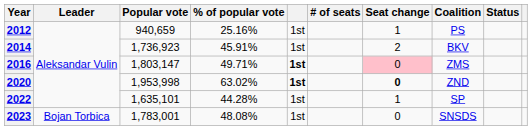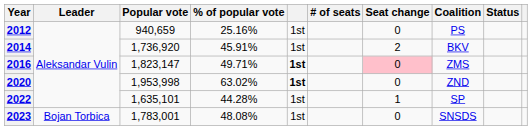 <table class="wikitable" style="text-align:center">
 <tr>
 <th>Year</th>
 <th>Leader</th>
 <th>Popular vote</th>
 <th>% of popular vote</th>
 <th></th>
 <th># of seats</th>
 <th>Seat change</th>
 <th>Coalition</th>
 <th>Status</th>
 <th></th>
 </tr>
 <tr>
 <th><a href='#'>2012</a></th>
 <td rowspan="5"><a href='#'>Aleksandar Vulin</a></td>
 <td>940,659</td>
 <td>25.16%</td>
 <td> 1st</td>
 <td></td>
-<td> 1</td>
+<td> 0</td>
 <td><a href='#'>PS</a></td>
 <td></td>
 <td></td>
 </tr>
 <tr>
 <th><a href='#'>2014</a></th>
-<td>1,736,923</td>
+<td>1,736,920</td>
 <td>45.91%</td>
 <td> 1st</td>
 <td></td>
 <td> 2</td>
 <td><a href='#'>BKV</a></td>
 <td></td>
 <td></td>
 </tr>
 <tr>
 <th><a href='#'>2016</a></th>
-<td>1,803,147</td>
+<td>1,823,147</td>
 <td>49.71%</td>
 <td><strong> 1st</strong></td>
 <td></td>
 <td style="background: pink;"> 0</td>
 <td><a href='#'>ZMS</a></td>
 <td></td>
 <td></td>
 </tr>
 <tr>
 <th><a href='#'>2020</a></th>
 <td>1,953,998</td>
 <td>63.02%</td>
 <td><strong> 1st</strong></td>
 <td></td>
-<td><strong> 0</strong></td>
+<td> 0</td>
 <td><a href='#'>ZND</a></td>
 <td></td>
 <td></td>
 </tr>
 <tr>
 <th><a href='#'>2022</a></th>
 <td>1,635,101</td>
 <td>44.28%</td>
 <td> 1st</td>
 <td></td>
 <td> 1</td>
 <td><a href='#'>SP</a></td>
 <td></td>
 <td></td>
 </tr>
 <tr>
 <th><a href='#'>2023</a></th>
 <td><a href='#'>Bojan Torbica</a></td>
 <td>1,783,001</td>
 <td>48.08%</td>
 <td> 1st</td>
 <td></td>
 <td> 0</td>
 <td><a href='#'>SNSDS</a></td>
 <td></td>
 <td></td>
 </tr>
 </table>
